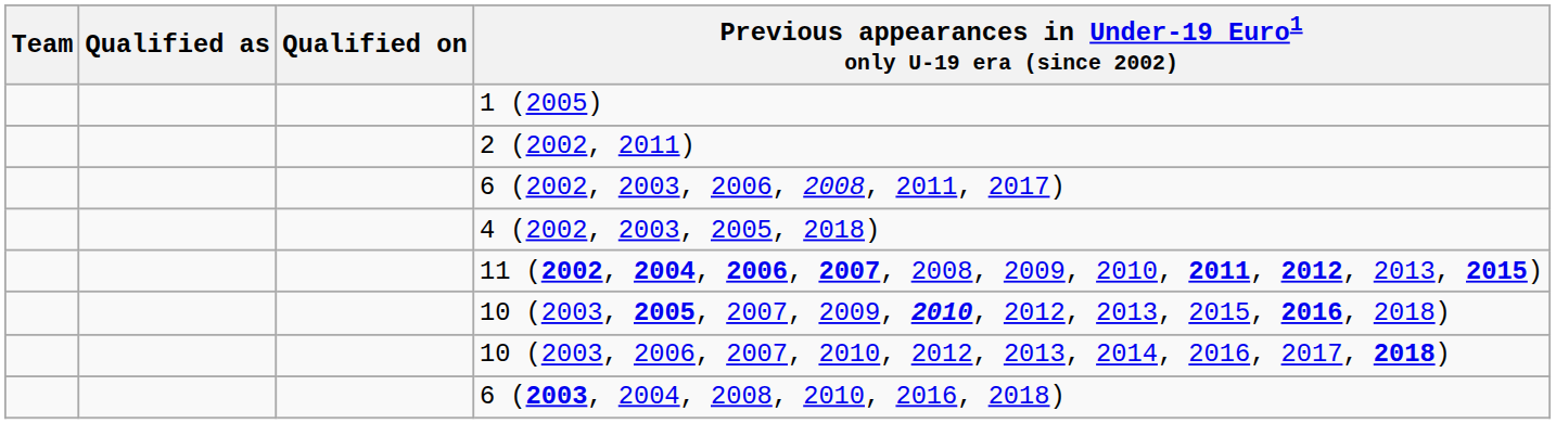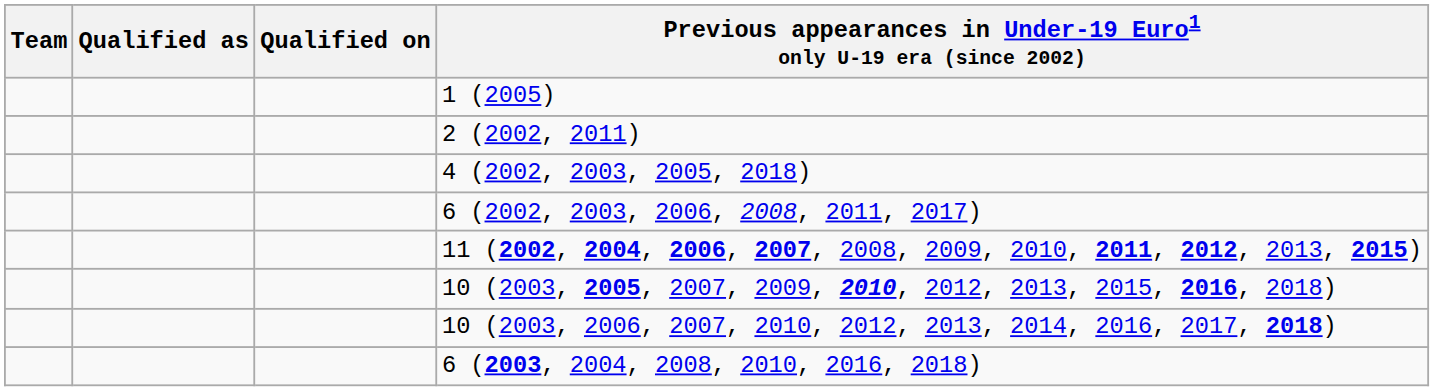 <table class="wikitable sortable">
 <tr>
 <th>Team</th>
 <th>Qualified as</th>
 <th>Qualified on</th>
 <th data-sort-type="number">Previous appearances in <a href='#'>Under-19 Euro</a><sup><strong><a href='#'>1</a></strong></sup><br><small>only U-19 era (since 2002)</small></th>
 </tr>
 <tr>
 <td></td>
 <td></td>
 <td></td>
 <td>1 (<a href='#'>2005</a>)</td>
 </tr>
 <tr>
 <td></td>
 <td></td>
 <td></td>
 <td>2 (<a href='#'>2002</a>, <a href='#'>2011</a>)</td>
 </tr>
 <tr>
 <td></td>
 <td></td>
 <td></td>
-<td>6 (<a href='#'>2002</a>, <a href='#'>2003</a>, <a href='#'>2006</a>, <em><a href='#'>2008</a></em>, <a href='#'>2011</a>, <a href='#'>2017</a>)</td>
+<td>4 (<a href='#'>2002</a>, <a href='#'>2003</a>, <a href='#'>2005</a>, <a href='#'>2018</a>)</td>
 </tr>
 <tr>
 <td></td>
 <td></td>
 <td></td>
-<td>4 (<a href='#'>2002</a>, <a href='#'>2003</a>, <a href='#'>2005</a>, <a href='#'>2018</a>)</td>
+<td>6 (<a href='#'>2002</a>, <a href='#'>2003</a>, <a href='#'>2006</a>, <em><a href='#'>2008</a></em>, <a href='#'>2011</a>, <a href='#'>2017</a>)</td>
 </tr>
 <tr>
 <td></td>
 <td></td>
 <td></td>
 <td>11 (<strong><a href='#'>2002</a></strong>, <strong><a href='#'>2004</a></strong>, <strong><a href='#'>2006</a></strong>, <strong><a href='#'>2007</a></strong>, <a href='#'>2008</a>, <a href='#'>2009</a>, <a href='#'>2010</a>, <strong><a href='#'>2011</a></strong>, <strong><a href='#'>2012</a></strong>, <a href='#'>2013</a>, <strong><a href='#'>2015</a></strong>)</td>
 </tr>
 <tr>
 <td></td>
 <td></td>
 <td></td>
 <td>10 (<a href='#'>2003</a>, <strong><a href='#'>2005</a></strong>, <a href='#'>2007</a>, <a href='#'>2009</a>, <strong><em><a href='#'>2010</a></em></strong>, <a href='#'>2012</a>, <a href='#'>2013</a>, <a href='#'>2015</a>, <strong><a href='#'>2016</a></strong>, <a href='#'>2018</a>)</td>
 </tr>
 <tr>
 <td></td>
 <td></td>
 <td></td>
 <td>10 (<a href='#'>2003</a>, <a href='#'>2006</a>, <a href='#'>2007</a>, <a href='#'>2010</a>, <a href='#'>2012</a>, <a href='#'>2013</a>, <a href='#'>2014</a>, <a href='#'>2016</a>, <a href='#'>2017</a>, <strong><a href='#'>2018</a></strong>)</td>
 </tr>
 <tr>
 <td></td>
 <td></td>
 <td></td>
 <td>6 (<strong><a href='#'>2003</a></strong>, <a href='#'>2004</a>, <a href='#'>2008</a>, <a href='#'>2010</a>, <a href='#'>2016</a>, <a href='#'>2018</a>)</td>
 </tr>
 </table>
